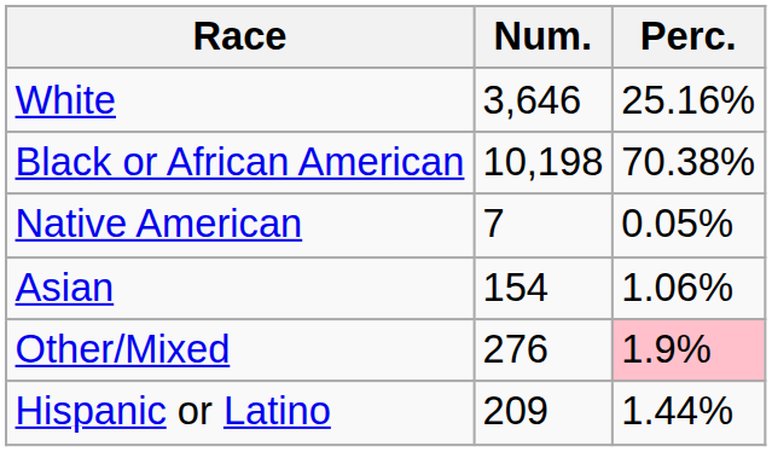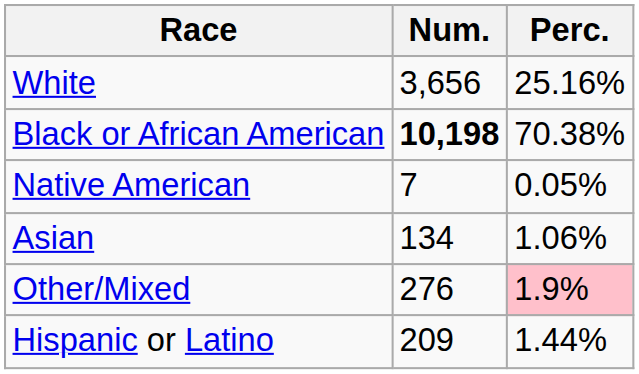 <table class="wikitable">
 <tr>
 <th>Race</th>
 <th>Num.</th>
 <th>Perc.</th>
 </tr>
 <tr>
 <td><a href='#'>White</a></td>
-<td>3,646</td>
+<td>3,656</td>
 <td>25.16%</td>
 </tr>
 <tr>
 <td><a href='#'>Black or African American</a></td>
-<td>10,198</td>
+<td><strong>10,198</strong></td>
 <td>70.38%</td>
 </tr>
 <tr>
 <td><a href='#'>Native American</a></td>
 <td>7</td>
 <td>0.05%</td>
 </tr>
 <tr>
 <td><a href='#'>Asian</a></td>
-<td>154</td>
+<td>134</td>
 <td>1.06%</td>
 </tr>
 <tr>
 <td><a href='#'>Other/Mixed</a></td>
 <td>276</td>
 <td style="background: pink;">1.9%</td>
 </tr>
 <tr>
 <td><a href='#'>Hispanic</a> or <a href='#'>Latino</a></td>
 <td>209</td>
 <td>1.44%</td>
 </tr>
 </table>
